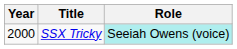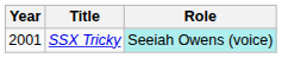 <table class="wikitable sortable">
 <tr>
 <th>Year</th>
 <th>Title</th>
 <th>Role</th>
 </tr>
 <tr>
-<td>2000</td>
+<td>2001</td>
 <td><em><a href='#'>SSX Tricky</a></em></td>
 <td style="background: paleturquoise;">Seeiah Owens (voice)</td>
 </tr>
 </table>
